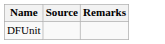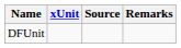 <table class="wikitable sortable">
 <tr>
 <th>Name</th>
+<th><a href='#'>xUnit</a></th>
 <th>Source</th>
 <th>Remarks</th>
 </tr>
 <tr>
 <td>DFUnit</td>
 <td></td>
 <td></td>
+<td></td>
 </tr>
 </table>
